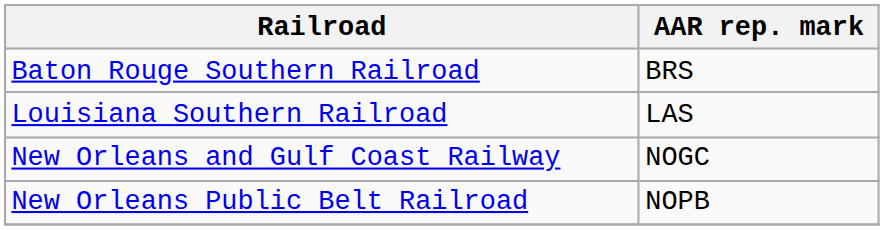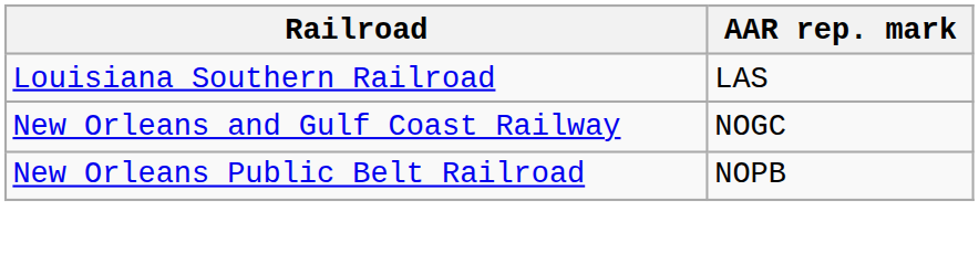 <table class="wikitable" border="1">
 <tr>
 <th width="300px">Railroad</th>
 <th width="110px">AAR rep. mark</th>
-</tr>
-<tr>
-<td><a href='#'>Baton Rouge Southern Railroad</a></td>
-<td>BRS</td>
 </tr>
 <tr>
 <td><a href='#'>Louisiana Southern Railroad</a></td>
 <td>LAS</td>
 </tr>
 <tr>
 <td><a href='#'>New Orleans and Gulf Coast Railway</a></td>
 <td>NOGC</td>
 </tr>
 <tr>
 <td><a href='#'>New Orleans Public Belt Railroad</a></td>
 <td>NOPB</td>
 </tr>
 <tr>
 </tr>
 </table>
